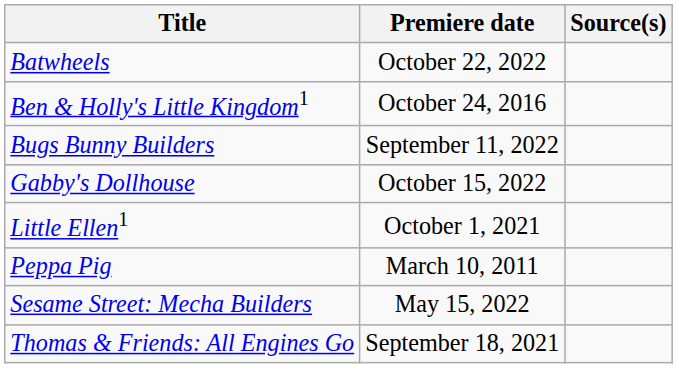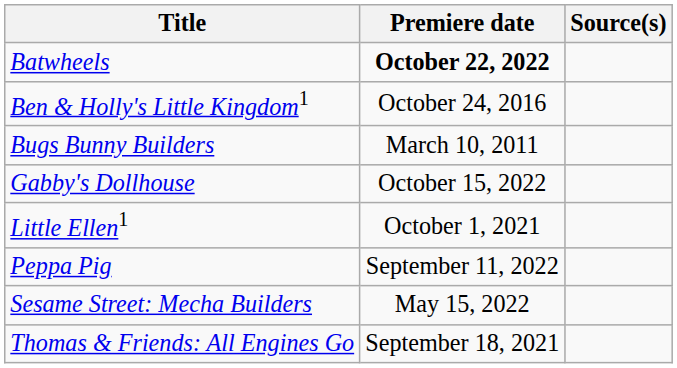 <table class="wikitable sortable" style="text-align: center;">
 <tr>
 <th>Title</th>
 <th>Premiere date</th>
 <th>Source(s)</th>
 </tr>
 <tr>
 <td scope="row" style="text-align:left;"><em><a href='#'>Batwheels</a></em></td>
-<td>October 22, 2022</td>
+<td><strong>October 22, 2022</strong></td>
 <td></td>
 </tr>
 <tr>
 <td scope="row" style="text-align:left;"><em><a href='#'>Ben & Holly's Little Kingdom</a></em><sup>1</sup></td>
 <td>October 24, 2016</td>
 <td></td>
 </tr>
 <tr>
 <td scope="row" style="text-align:left;"><em><a href='#'>Bugs Bunny Builders</a></em></td>
-<td>September 11, 2022</td>
+<td>March 10, 2011</td>
 <td></td>
 </tr>
 <tr>
 <td scope="row" style="text-align:left;"><em><a href='#'>Gabby's Dollhouse</a></em></td>
 <td>October 15, 2022</td>
 <td></td>
 </tr>
 <tr>
 <td scope="row" style="text-align:left;"><em><a href='#'>Little Ellen</a></em><sup>1</sup></td>
 <td>October 1, 2021</td>
 <td></td>
 </tr>
 <tr>
 <td scope="row" style="text-align:left;"><em><a href='#'>Peppa Pig</a></em></td>
-<td>March 10, 2011</td>
+<td>September 11, 2022</td>
 <td></td>
 </tr>
 <tr>
 <td scope="row" style="text-align:left;"><em><a href='#'>Sesame Street: Mecha Builders</a></em></td>
 <td>May 15, 2022</td>
 <td></td>
 </tr>
 <tr>
 <td scope="row" style="text-align:left;"><em><a href='#'>Thomas & Friends: All Engines Go</a></em></td>
 <td>September 18, 2021</td>
 <td></td>
 </tr>
 </table>
